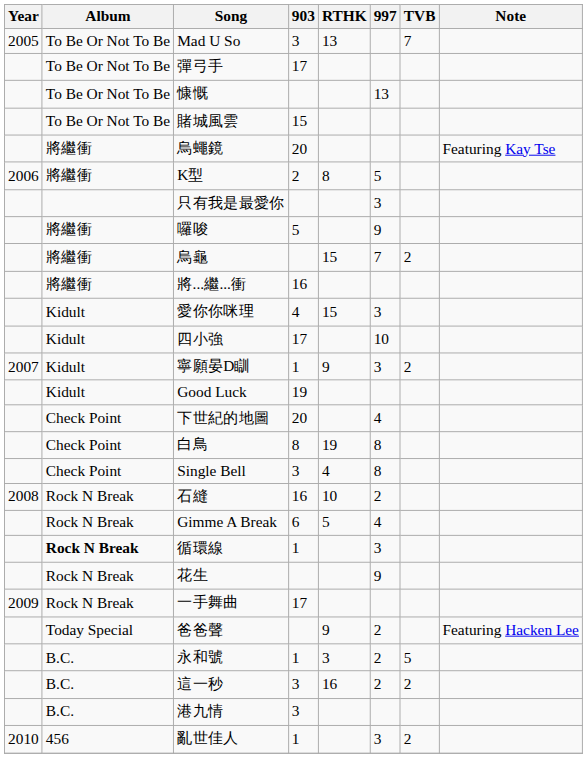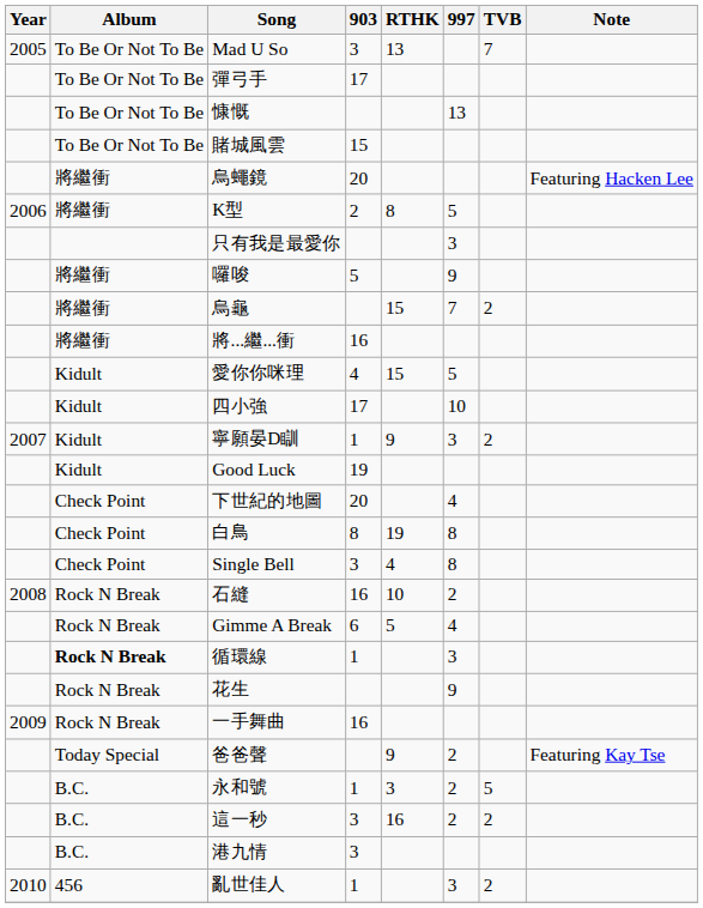 <table class="wikitable sortable">
 <tr>
 <th>Year</th>
 <th>Album</th>
 <th>Song</th>
 <th>903</th>
 <th>RTHK</th>
 <th>997</th>
 <th>TVB</th>
 <th>Note</th>
 </tr>
 <tr>
 <td>2005</td>
 <td>To Be Or Not To Be</td>
 <td>Mad U So</td>
 <td>3</td>
 <td>13</td>
 <td></td>
 <td>7</td>
 <td></td>
 </tr>
 <tr>
 <td></td>
 <td>To Be Or Not To Be</td>
 <td>彈弓手</td>
 <td>17</td>
 <td></td>
 <td></td>
 <td></td>
 <td></td>
 </tr>
 <tr>
 <td></td>
 <td>To Be Or Not To Be</td>
 <td>慷慨</td>
 <td></td>
 <td></td>
 <td>13</td>
 <td></td>
 <td></td>
 </tr>
 <tr>
 <td></td>
 <td>To Be Or Not To Be</td>
 <td>賭城風雲</td>
 <td>15</td>
 <td></td>
 <td></td>
 <td></td>
 <td></td>
 </tr>
 <tr>
 <td></td>
 <td>將繼衝</td>
 <td>烏蠅鏡</td>
 <td>20</td>
 <td></td>
 <td></td>
 <td></td>
-<td>Featuring <a href='#'>Kay Tse</a></td>
+<td>Featuring <a href='#'>Hacken Lee</a></td>
 </tr>
 <tr>
 <td>2006</td>
 <td>將繼衝</td>
 <td>K型</td>
 <td>2</td>
 <td>8</td>
 <td>5</td>
 <td></td>
 <td></td>
 </tr>
 <tr>
 <td></td>
 <td></td>
 <td>只有我是最愛你</td>
 <td></td>
 <td></td>
 <td>3</td>
 <td></td>
 <td></td>
 </tr>
 <tr>
 <td></td>
 <td>將繼衝</td>
 <td>囉唆</td>
 <td>5</td>
 <td></td>
 <td>9</td>
 <td></td>
 <td></td>
 </tr>
 <tr>
 <td></td>
 <td>將繼衝</td>
 <td>烏龜</td>
 <td></td>
 <td>15</td>
 <td>7</td>
 <td>2</td>
 <td></td>
 </tr>
 <tr>
 <td></td>
 <td>將繼衝</td>
 <td>將...繼...衝</td>
 <td>16</td>
 <td></td>
 <td></td>
 <td></td>
 <td></td>
 </tr>
 <tr>
 <td></td>
 <td>Kidult</td>
 <td>愛你你咪理</td>
 <td>4</td>
 <td>15</td>
-<td>3</td>
+<td>5</td>
 <td></td>
 <td></td>
 </tr>
 <tr>
 <td></td>
 <td>Kidult</td>
 <td>四小強</td>
 <td>17</td>
 <td></td>
 <td>10</td>
 <td></td>
 <td></td>
 </tr>
 <tr>
 <td>2007</td>
 <td>Kidult</td>
 <td>寧願晏D瞓</td>
 <td>1</td>
 <td>9</td>
 <td>3</td>
 <td>2</td>
 <td></td>
 </tr>
 <tr>
 <td></td>
 <td>Kidult</td>
 <td>Good Luck</td>
 <td>19</td>
 <td></td>
 <td></td>
 <td></td>
 <td></td>
 </tr>
 <tr>
 <td></td>
 <td>Check Point</td>
 <td>下世紀的地圖</td>
 <td>20</td>
 <td></td>
 <td>4</td>
 <td></td>
 <td></td>
 </tr>
 <tr>
 <td></td>
 <td>Check Point</td>
 <td>白鳥</td>
 <td>8</td>
 <td>19</td>
 <td>8</td>
 <td></td>
 <td></td>
 </tr>
 <tr>
 <td></td>
 <td>Check Point</td>
 <td>Single Bell</td>
 <td>3</td>
 <td>4</td>
 <td>8</td>
 <td></td>
 <td></td>
 </tr>
 <tr>
 <td>2008</td>
 <td>Rock N Break</td>
 <td>石縫</td>
 <td>16</td>
 <td>10</td>
 <td>2</td>
 <td></td>
 <td></td>
 </tr>
 <tr>
 <td></td>
 <td>Rock N Break</td>
 <td>Gimme A Break</td>
 <td>6</td>
 <td>5</td>
 <td>4</td>
 <td></td>
 <td></td>
 </tr>
 <tr>
 <td></td>
 <td><strong>Rock N Break</strong></td>
 <td>循環線</td>
 <td>1</td>
 <td></td>
 <td>3</td>
 <td></td>
 <td></td>
 </tr>
 <tr>
 <td></td>
 <td>Rock N Break</td>
 <td>花生</td>
 <td></td>
 <td></td>
 <td>9</td>
 <td></td>
 <td></td>
 </tr>
 <tr>
 <td>2009</td>
 <td>Rock N Break</td>
 <td>一手舞曲</td>
-<td>17</td>
+<td>16</td>
 <td></td>
 <td></td>
 <td></td>
 <td></td>
 </tr>
 <tr>
 <td></td>
 <td>Today Special</td>
 <td>爸爸聲</td>
 <td></td>
 <td>9</td>
 <td>2</td>
 <td></td>
-<td>Featuring <a href='#'>Hacken Lee</a></td>
+<td>Featuring <a href='#'>Kay Tse</a></td>
 </tr>
 <tr>
 <td></td>
 <td>B.C.</td>
 <td>永和號</td>
 <td>1</td>
 <td>3</td>
 <td>2</td>
 <td>5</td>
 <td></td>
 </tr>
 <tr>
 <td></td>
 <td>B.C.</td>
 <td>這一秒</td>
 <td>3</td>
 <td>16</td>
 <td>2</td>
 <td>2</td>
 <td></td>
 </tr>
 <tr>
 <td></td>
 <td>B.C.</td>
 <td>港九情</td>
 <td>3</td>
 <td></td>
 <td></td>
 <td></td>
 <td></td>
 </tr>
 <tr>
 <td>2010</td>
 <td>456</td>
 <td>亂世佳人</td>
 <td>1</td>
 <td></td>
 <td>3</td>
 <td>2</td>
 <td></td>
 </tr>
 <tr>
 </tr>
 </table>
